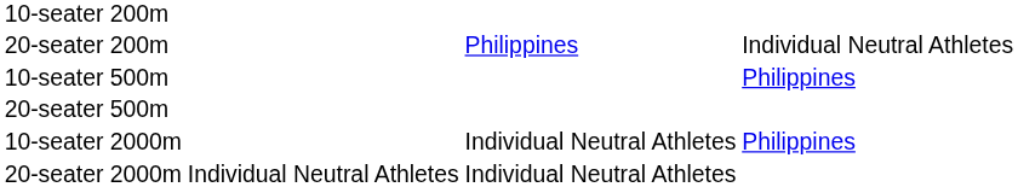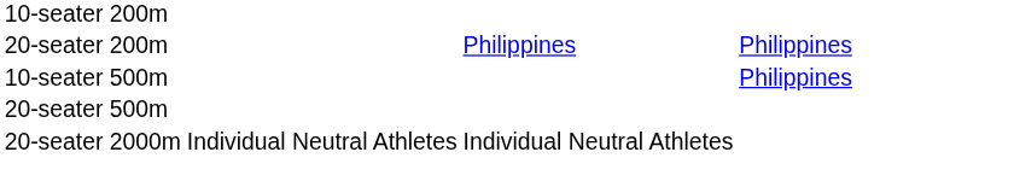 <table>
 <tr>
 <td>10-seater 200m</td>
 <td></td>
 <td></td>
 <td></td>
 </tr>
 <tr>
 <td>20-seater 200m</td>
 <td></td>
 <td> <a href='#'>Philippines</a></td>
-<td> Individual Neutral Athletes</td>
+<td> <a href='#'>Philippines</a></td>
 </tr>
 <tr>
 <td>10-seater 500m</td>
 <td></td>
 <td></td>
 <td> <a href='#'>Philippines</a></td>
 </tr>
 <tr>
 <td>20-seater 500m</td>
 <td></td>
 <td></td>
 <td></td>
 </tr>
 <tr>
-<td>10-seater 2000m</td>
-<td></td>
-<td> Individual Neutral Athletes</td>
-<td> <a href='#'>Philippines</a></td>
-</tr>
-<tr>
 <td>20-seater 2000m</td>
 <td> Individual Neutral Athletes</td>
 <td> Individual Neutral Athletes</td>
 <td></td>
 </tr>
 <tr>
 </tr>
 </table>
